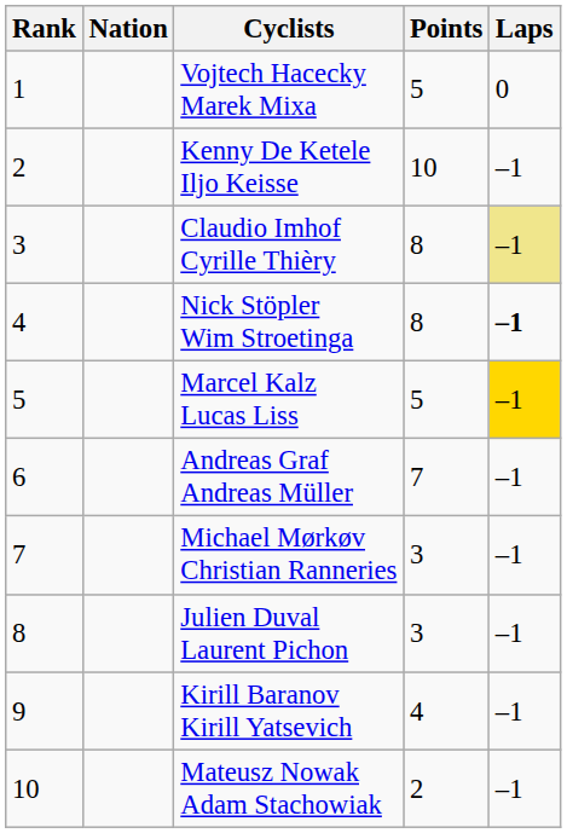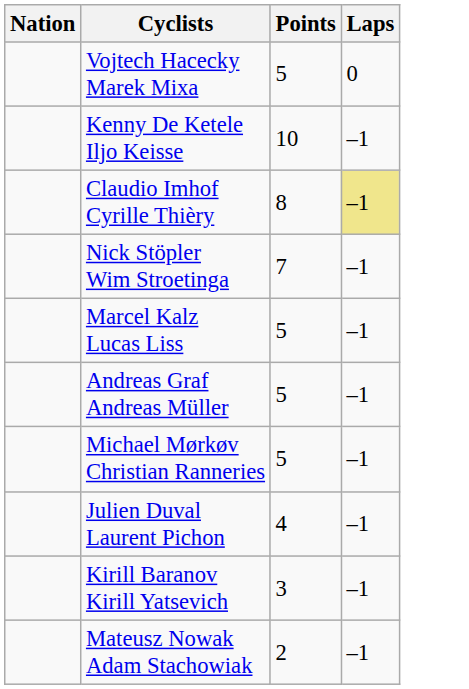 <table class="wikitable" style="font-size:95%;">
 <tr>
-<th>Rank</th>
 <th>Nation</th>
 <th>Cyclists</th>
 <th>Points</th>
 <th>Laps</th>
 </tr>
 <tr>
-<td>1</td>
 <td></td>
 <td><a href='#'>Vojtech Hacecky</a><br><a href='#'>Marek Mixa</a></td>
 <td>5</td>
 <td>0</td>
 </tr>
 <tr>
-<td>2</td>
 <td></td>
 <td><a href='#'>Kenny De Ketele</a><br><a href='#'>Iljo Keisse</a></td>
 <td>10</td>
 <td>–1</td>
 </tr>
 <tr>
-<td>3</td>
 <td></td>
 <td><a href='#'>Claudio Imhof</a><br><a href='#'>Cyrille Thièry</a></td>
 <td>8</td>
 <td style="background: khaki;">–1</td>
 </tr>
 <tr>
-<td>4</td>
 <td></td>
 <td><a href='#'>Nick Stöpler</a><br><a href='#'>Wim Stroetinga</a></td>
-<td>8</td>
-<td><strong>–1</strong></td>
-</tr>
-<tr>
-<td>5</td>
-<td></td>
-<td><a href='#'>Marcel Kalz</a><br><a href='#'>Lucas Liss</a></td>
-<td>5</td>
-<td style="background: gold;">–1</td>
-</tr>
-<tr>
-<td>6</td>
-<td></td>
-<td><a href='#'>Andreas Graf</a><br><a href='#'>Andreas Müller</a></td>
 <td>7</td>
 <td>–1</td>
 </tr>
 <tr>
-<td>7</td>
+<td></td>
+<td><a href='#'>Marcel Kalz</a><br><a href='#'>Lucas Liss</a></td>
+<td>5</td>
+<td>–1</td>
+</tr>
+<tr>
+<td></td>
+<td><a href='#'>Andreas Graf</a><br><a href='#'>Andreas Müller</a></td>
+<td>5</td>
+<td>–1</td>
+</tr>
+<tr>
 <td></td>
 <td><a href='#'>Michael Mørkøv</a><br><a href='#'>Christian Ranneries</a></td>
+<td>5</td>
+<td>–1</td>
+</tr>
+<tr>
+<td></td>
+<td><a href='#'>Julien Duval</a><br><a href='#'>Laurent Pichon</a></td>
+<td>4</td>
+<td>–1</td>
+</tr>
+<tr>
+<td></td>
+<td><a href='#'>Kirill Baranov</a><br><a href='#'>Kirill Yatsevich</a></td>
 <td>3</td>
 <td>–1</td>
 </tr>
 <tr>
-<td>8</td>
-<td></td>
-<td><a href='#'>Julien Duval</a><br><a href='#'>Laurent Pichon</a></td>
-<td>3</td>
-<td>–1</td>
-</tr>
-<tr>
-<td>9</td>
-<td></td>
-<td><a href='#'>Kirill Baranov</a><br><a href='#'>Kirill Yatsevich</a></td>
-<td>4</td>
-<td>–1</td>
-</tr>
-<tr>
-<td>10</td>
 <td></td>
 <td><a href='#'>Mateusz Nowak</a><br><a href='#'>Adam Stachowiak</a></td>
 <td>2</td>
 <td>–1</td>
 </tr>
 </table>
